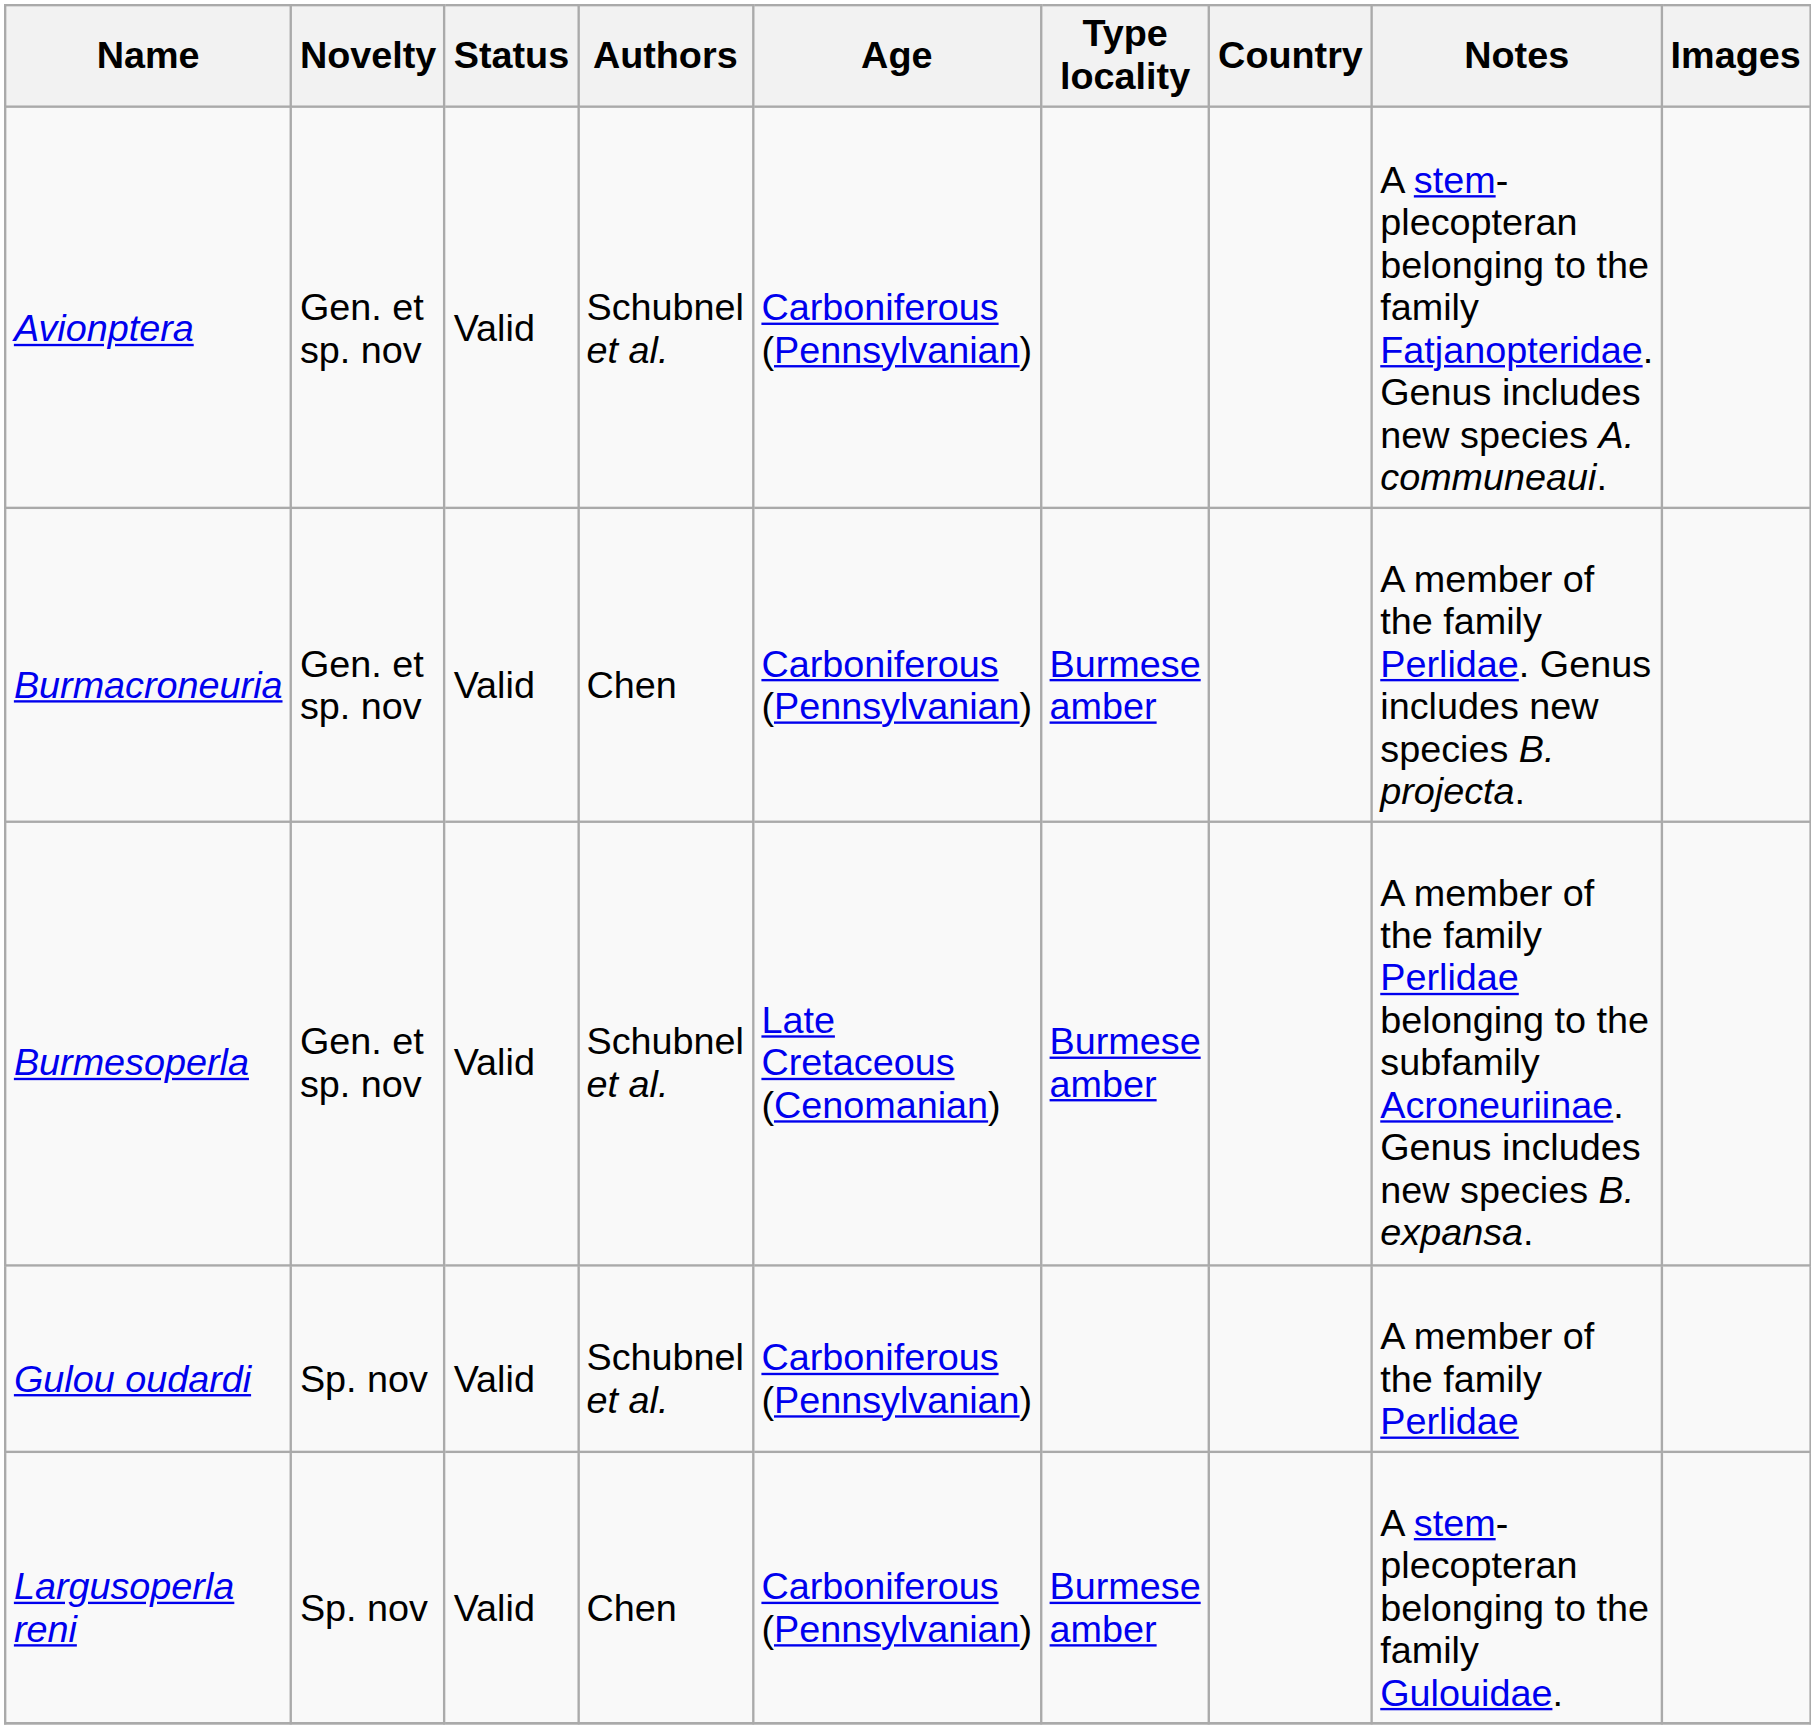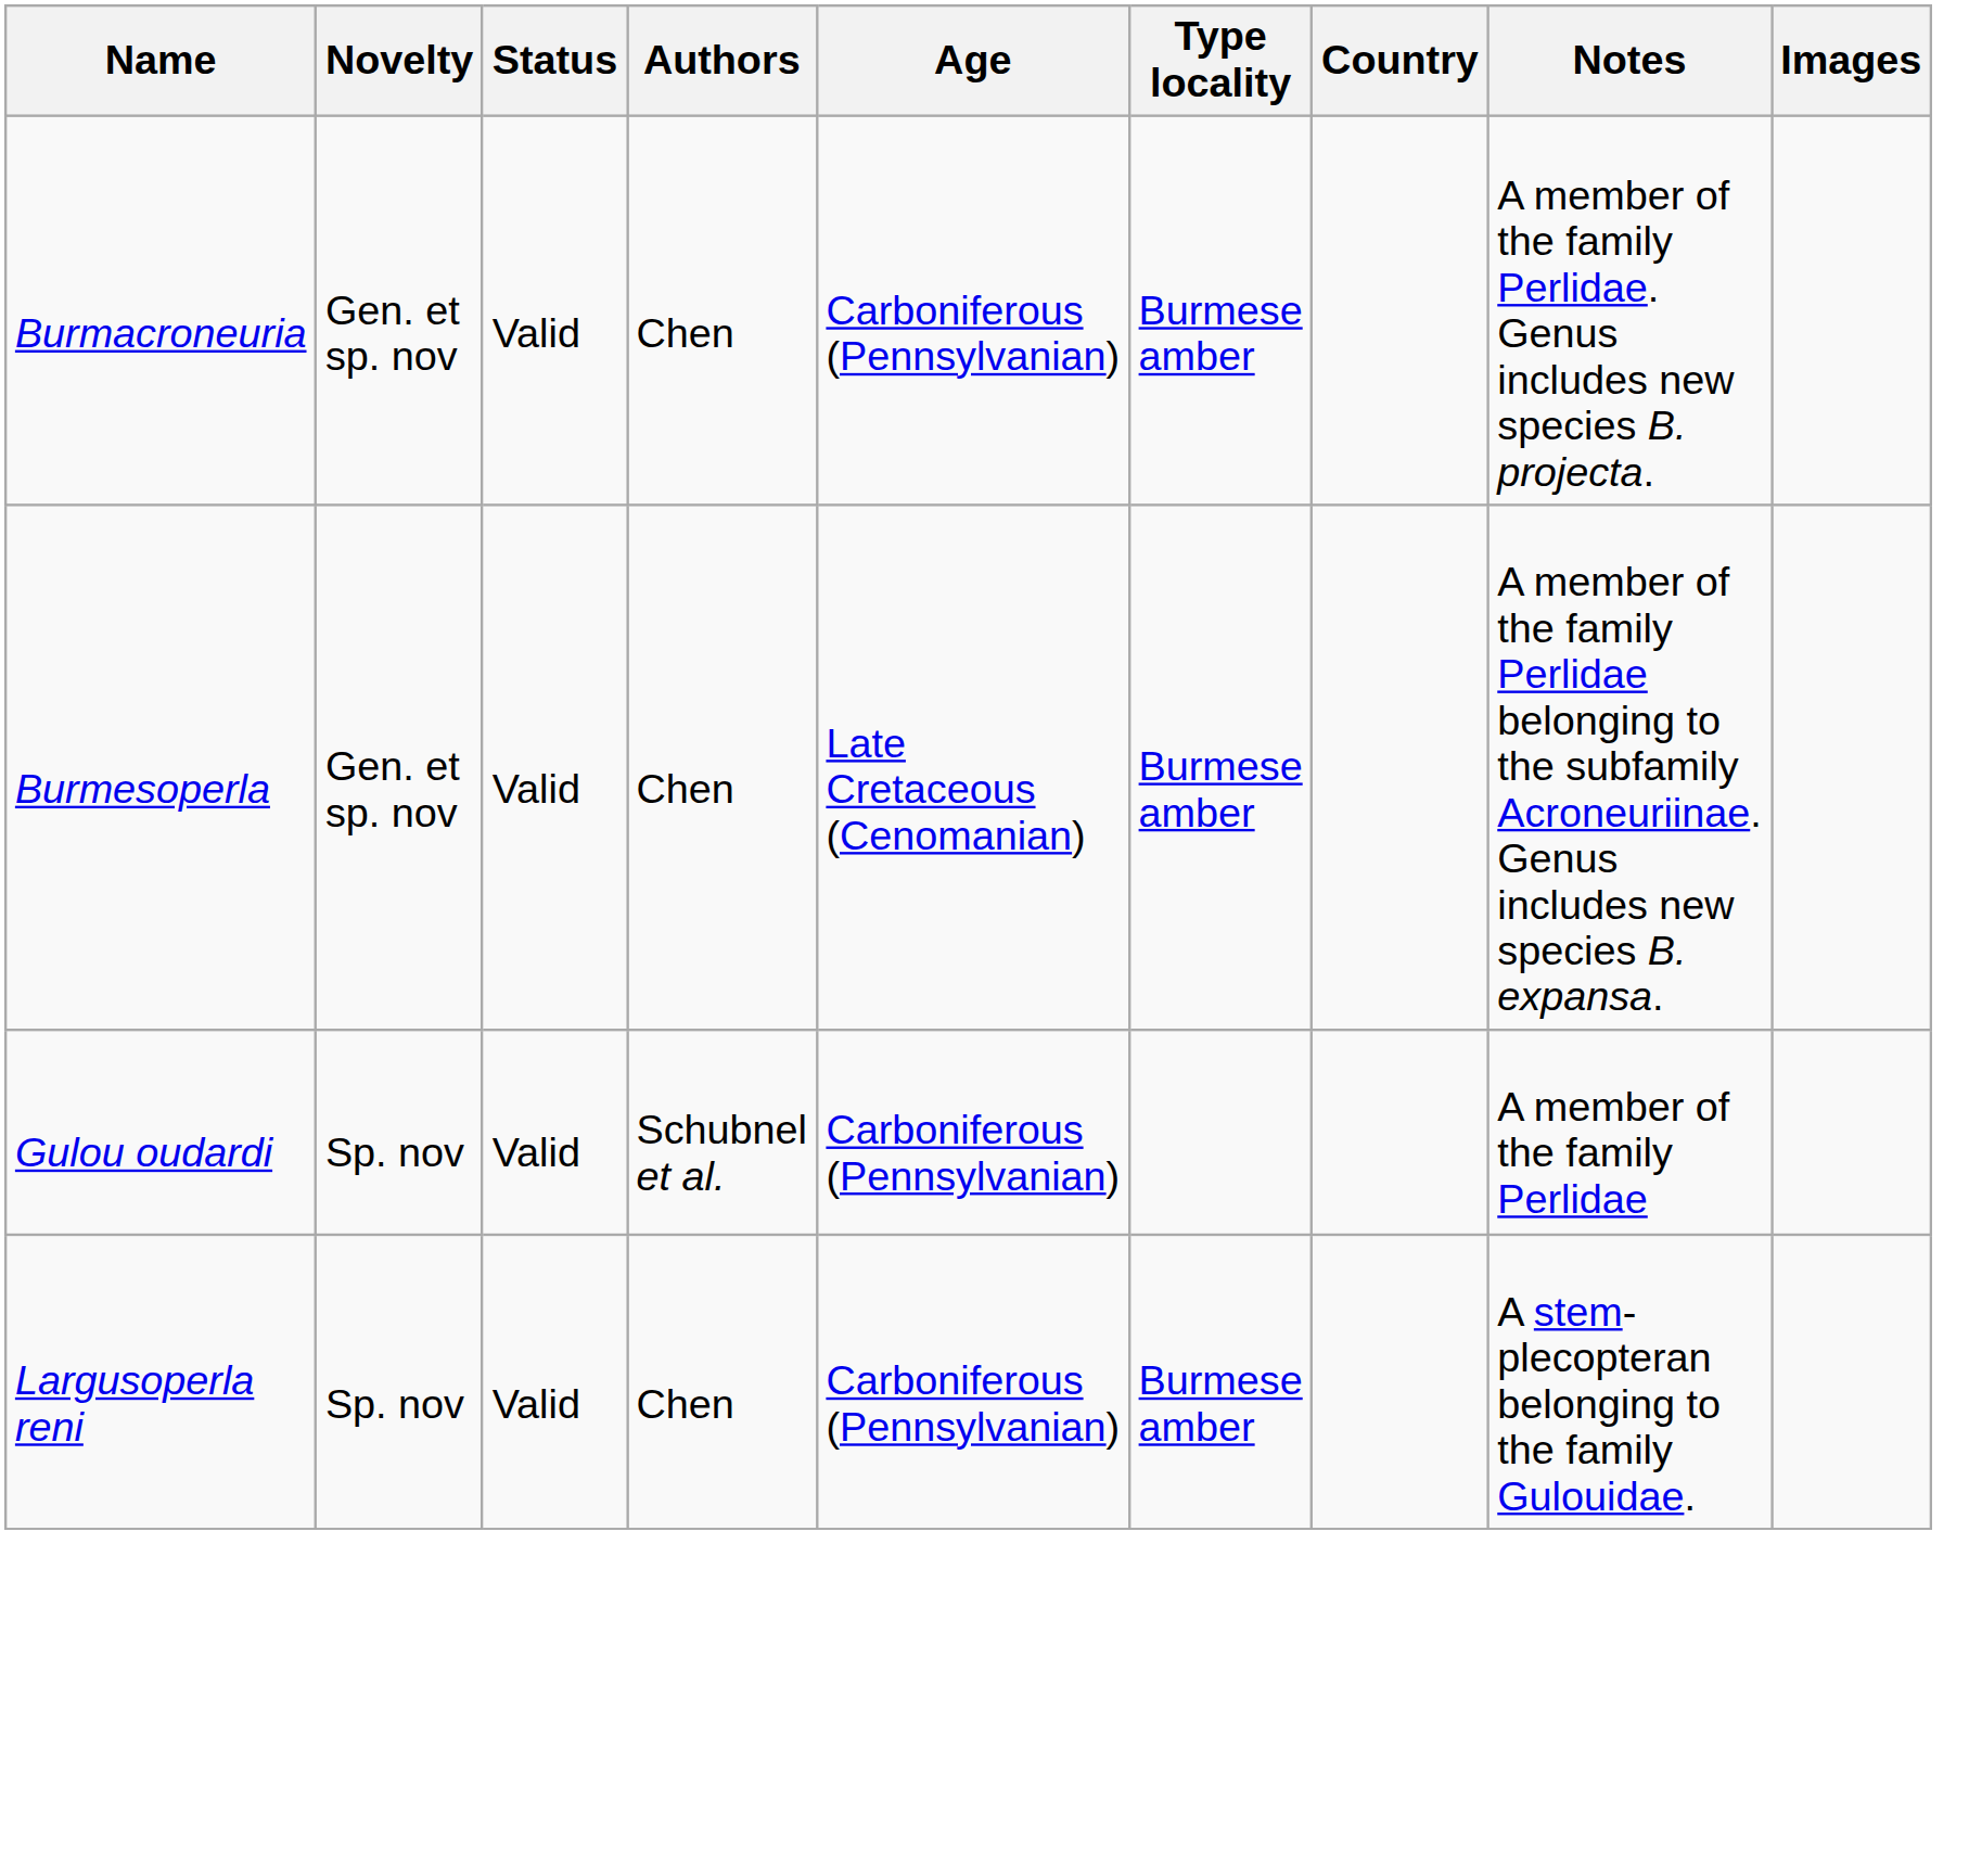 <table class="wikitable sortable" align="center" width="100%">
 <tr>
 <th>Name</th>
 <th>Novelty</th>
 <th>Status</th>
 <th>Authors</th>
 <th>Age</th>
 <th>Type locality</th>
 <th>Country</th>
 <th>Notes</th>
 <th>Images</th>
-</tr>
-<tr>
-<td><br><em><a href='#'>Avionptera</a></em></td>
-<td><br>Gen. et sp. nov</td>
-<td><br>Valid</td>
-<td><br>Schubnel <em>et al.</em></td>
-<td><br><a href='#'>Carboniferous</a> (<a href='#'>Pennsylvanian</a>)</td>
-<td></td>
-<td><br></td>
-<td><br>A <a href='#'>stem</a>-plecopteran belonging to the family <a href='#'>Fatjanopteridae</a>. Genus includes new species <em>A. communeaui</em>.</td>
-<td></td>
 </tr>
 <tr>
 <td><br><em><a href='#'>Burmacroneuria</a></em></td>
 <td><br>Gen. et sp. nov</td>
 <td><br>Valid</td>
 <td><br>Chen</td>
 <td><br><a href='#'>Carboniferous</a> (<a href='#'>Pennsylvanian</a>)</td>
 <td><br><a href='#'>Burmese amber</a></td>
 <td><br></td>
 <td><br>A member of the family <a href='#'>Perlidae</a>. Genus includes new species <em>B. projecta</em>.</td>
 <td></td>
 </tr>
 <tr>
 <td><br><em><a href='#'>Burmesoperla</a></em></td>
 <td><br>Gen. et sp. nov</td>
 <td><br>Valid</td>
-<td><br>Schubnel <em>et al.</em></td>
+<td><br>Chen</td>
 <td><br><a href='#'>Late Cretaceous</a> (<a href='#'>Cenomanian</a>)</td>
 <td><br><a href='#'>Burmese amber</a></td>
 <td><br></td>
 <td><br>A member of the family <a href='#'>Perlidae</a> belonging to the subfamily <a href='#'>Acroneuriinae</a>. Genus includes new species <em>B. expansa</em>.</td>
 <td></td>
 </tr>
 <tr>
 <td><br><em><a href='#'>Gulou oudardi</a></em></td>
 <td><br>Sp. nov</td>
 <td><br>Valid</td>
 <td><br>Schubnel <em>et al.</em></td>
 <td><br><a href='#'>Carboniferous</a> (<a href='#'>Pennsylvanian</a>)</td>
 <td></td>
 <td><br></td>
 <td><br>A member of the family <a href='#'>Perlidae</a></td>
 <td></td>
 </tr>
 <tr>
 <td><br><em><a href='#'>Largusoperla reni</a></em></td>
 <td><br>Sp. nov</td>
 <td><br>Valid</td>
 <td><br>Chen</td>
 <td><br><a href='#'>Carboniferous</a> (<a href='#'>Pennsylvanian</a>)</td>
 <td><br><a href='#'>Burmese amber</a></td>
 <td><br></td>
 <td><br>A <a href='#'>stem</a>-plecopteran belonging to the family <a href='#'>Gulouidae</a>.</td>
 <td></td>
 </tr>
 <tr>
 </tr>
 </table>
